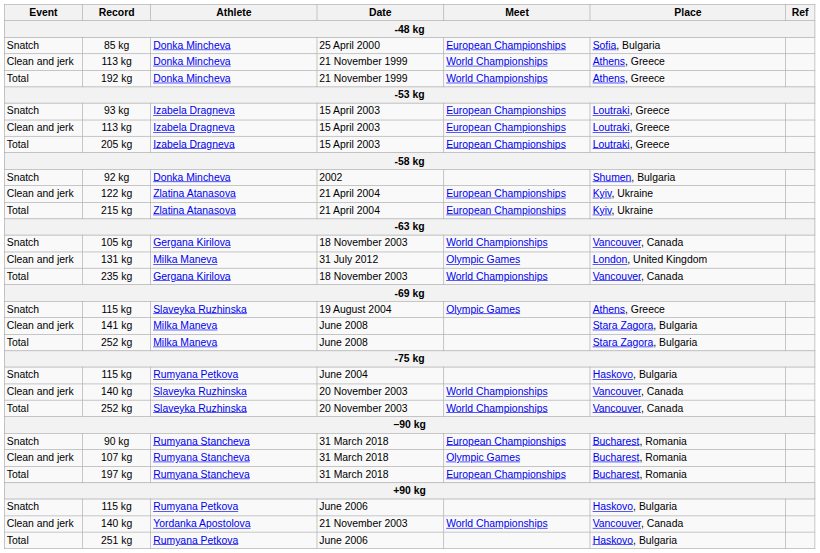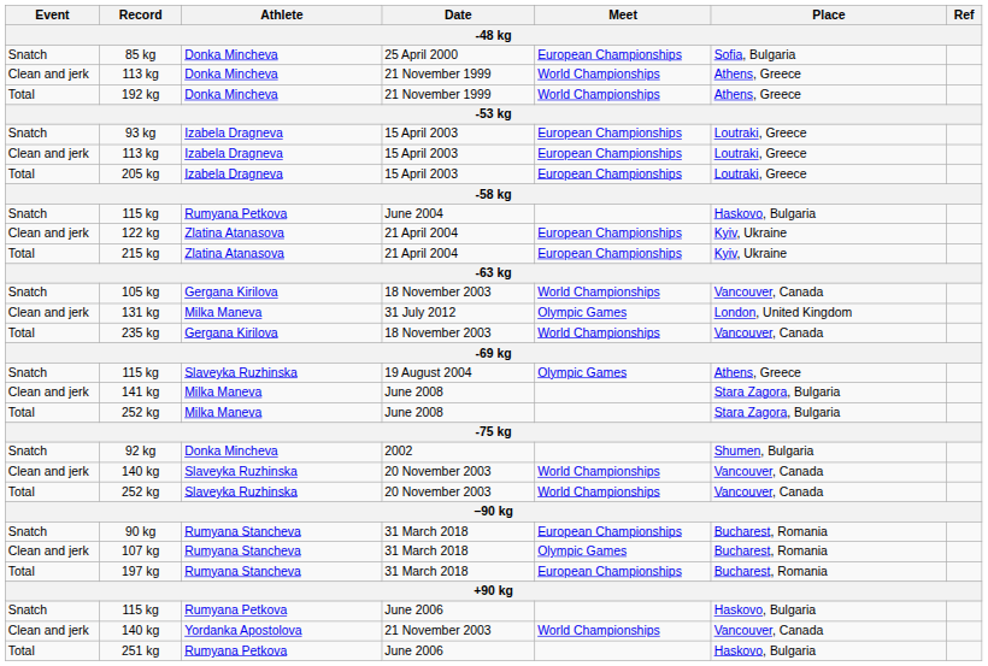 <table class="wikitable">
 <tr>
 <th width=8%>Event</th>
 <th width=7%>Record</th>
 <th width=17%>Athlete</th>
 <th width=13%>Date</th>
 <th width=15%>Meet</th>
 <th width=20%>Place</th>
 <th width=3%>Ref</th>
 </tr>
 <tr bgcolor="#DDDDDD">
 <th colspan="7">-48 kg</th>
 </tr>
 <tr>
 <td>Snatch</td>
 <td align="center">85 kg</td>
 <td><a href='#'>Donka Mincheva</a></td>
 <td>25 April 2000</td>
 <td><a href='#'>European Championships</a></td>
 <td><a href='#'>Sofia</a>, Bulgaria</td>
 <td></td>
 </tr>
 <tr>
 <td>Clean and jerk</td>
 <td align="center">113 kg</td>
 <td><a href='#'>Donka Mincheva</a></td>
 <td>21 November 1999</td>
 <td><a href='#'>World Championships</a></td>
 <td><a href='#'>Athens</a>, Greece</td>
 <td></td>
 </tr>
 <tr>
 <td>Total</td>
 <td align="center">192 kg</td>
 <td><a href='#'>Donka Mincheva</a></td>
 <td>21 November 1999</td>
 <td><a href='#'>World Championships</a></td>
 <td><a href='#'>Athens</a>, Greece</td>
 <td></td>
 </tr>
 <tr bgcolor="#DDDDDD">
 <th colspan="7">-53 kg</th>
 </tr>
 <tr>
 <td>Snatch</td>
 <td align="center">93 kg</td>
 <td><a href='#'>Izabela Dragneva</a></td>
 <td>15 April 2003</td>
 <td><a href='#'>European Championships</a></td>
 <td><a href='#'>Loutraki</a>, Greece</td>
 <td></td>
 </tr>
 <tr>
 <td>Clean and jerk</td>
 <td align="center">113 kg</td>
 <td><a href='#'>Izabela Dragneva</a></td>
 <td>15 April 2003</td>
 <td><a href='#'>European Championships</a></td>
 <td><a href='#'>Loutraki</a>, Greece</td>
 <td></td>
 </tr>
 <tr>
 <td>Total</td>
 <td align="center">205 kg</td>
 <td><a href='#'>Izabela Dragneva</a></td>
 <td>15 April 2003</td>
 <td><a href='#'>European Championships</a></td>
 <td><a href='#'>Loutraki</a>, Greece</td>
 <td></td>
 </tr>
 <tr bgcolor="#DDDDDD">
 <th colspan="7">-58 kg</th>
 </tr>
 <tr>
 <td>Snatch</td>
-<td align="center">92 kg</td>
-<td><a href='#'>Donka Mincheva</a></td>
-<td>2002</td>
+<td align="center">115 kg</td>
+<td><a href='#'>Rumyana Petkova</a></td>
+<td>June 2004</td>
 <td></td>
-<td><a href='#'>Shumen</a>, Bulgaria</td>
+<td><a href='#'>Haskovo</a>, Bulgaria</td>
 <td></td>
 </tr>
 <tr>
 <td>Clean and jerk</td>
 <td align="center">122 kg</td>
 <td><a href='#'>Zlatina Atanasova</a></td>
 <td>21 April 2004</td>
 <td><a href='#'>European Championships</a></td>
 <td><a href='#'>Kyiv</a>, Ukraine</td>
 <td></td>
 </tr>
 <tr>
 <td>Total</td>
 <td align="center">215 kg</td>
 <td><a href='#'>Zlatina Atanasova</a></td>
 <td>21 April 2004</td>
 <td><a href='#'>European Championships</a></td>
 <td><a href='#'>Kyiv</a>, Ukraine</td>
 <td></td>
 </tr>
 <tr bgcolor="#DDDDDD">
 <th colspan="7">-63 kg</th>
 </tr>
 <tr>
 <td>Snatch</td>
 <td align="center">105 kg</td>
 <td><a href='#'>Gergana Kirilova</a></td>
 <td>18 November 2003</td>
 <td><a href='#'>World Championships</a></td>
 <td><a href='#'>Vancouver</a>, Canada</td>
 <td></td>
 </tr>
 <tr>
 <td>Clean and jerk</td>
 <td align="center">131 kg</td>
 <td><a href='#'>Milka Maneva</a></td>
 <td>31 July 2012</td>
 <td><a href='#'>Olympic Games</a></td>
 <td><a href='#'>London</a>, United Kingdom</td>
 <td></td>
 </tr>
 <tr>
 <td>Total</td>
 <td align="center">235 kg</td>
 <td><a href='#'>Gergana Kirilova</a></td>
 <td>18 November 2003</td>
 <td><a href='#'>World Championships</a></td>
 <td><a href='#'>Vancouver</a>, Canada</td>
 <td></td>
 </tr>
 <tr bgcolor="#DDDDDD">
 <th colspan="7">-69 kg</th>
 </tr>
 <tr>
 <td>Snatch</td>
 <td align="center">115 kg</td>
 <td><a href='#'>Slaveyka Ruzhinska</a></td>
 <td>19 August 2004</td>
 <td><a href='#'>Olympic Games</a></td>
 <td><a href='#'>Athens</a>, Greece</td>
 <td></td>
 </tr>
 <tr>
 <td>Clean and jerk</td>
 <td align="center">141 kg</td>
 <td><a href='#'>Milka Maneva</a></td>
 <td>June 2008</td>
 <td></td>
 <td><a href='#'>Stara Zagora</a>, Bulgaria</td>
 <td></td>
 </tr>
 <tr>
 <td>Total</td>
 <td align="center">252 kg</td>
 <td><a href='#'>Milka Maneva</a></td>
 <td>June 2008</td>
 <td></td>
 <td><a href='#'>Stara Zagora</a>, Bulgaria</td>
 <td></td>
 </tr>
 <tr bgcolor="#DDDDDD">
 <th colspan="7">-75 kg</th>
 </tr>
 <tr>
 <td>Snatch</td>
-<td align="center">115 kg</td>
-<td><a href='#'>Rumyana Petkova</a></td>
-<td>June 2004</td>
+<td align="center">92 kg</td>
+<td><a href='#'>Donka Mincheva</a></td>
+<td>2002</td>
 <td></td>
-<td><a href='#'>Haskovo</a>, Bulgaria</td>
+<td><a href='#'>Shumen</a>, Bulgaria</td>
 <td></td>
 </tr>
 <tr>
 <td>Clean and jerk</td>
 <td align="center">140 kg</td>
 <td><a href='#'>Slaveyka Ruzhinska</a></td>
 <td>20 November 2003</td>
 <td><a href='#'>World Championships</a></td>
 <td><a href='#'>Vancouver</a>, Canada</td>
 <td></td>
 </tr>
 <tr>
 <td>Total</td>
 <td align="center">252 kg</td>
 <td><a href='#'>Slaveyka Ruzhinska</a></td>
 <td>20 November 2003</td>
 <td><a href='#'>World Championships</a></td>
 <td><a href='#'>Vancouver</a>, Canada</td>
 <td></td>
 </tr>
 <tr bgcolor="#DDDDDD">
 <th colspan="7">–90 kg</th>
 </tr>
 <tr>
 <td>Snatch</td>
 <td align="center">90 kg</td>
 <td><a href='#'>Rumyana Stancheva</a></td>
 <td>31 March 2018</td>
 <td><a href='#'>European Championships</a></td>
 <td><a href='#'>Bucharest</a>, Romania</td>
 <td></td>
 </tr>
 <tr>
 <td>Clean and jerk</td>
 <td align="center">107 kg</td>
 <td><a href='#'>Rumyana Stancheva</a></td>
 <td>31 March 2018</td>
 <td><a href='#'>Olympic Games</a></td>
 <td><a href='#'>Bucharest</a>, Romania</td>
 <td></td>
 </tr>
 <tr>
 <td>Total</td>
 <td align="center">197 kg</td>
 <td><a href='#'>Rumyana Stancheva</a></td>
 <td>31 March 2018</td>
 <td><a href='#'>European Championships</a></td>
 <td><a href='#'>Bucharest</a>, Romania</td>
 <td></td>
 </tr>
 <tr bgcolor="#DDDDDD">
 <th colspan="7">+90 kg</th>
 </tr>
 <tr>
 <td>Snatch</td>
 <td align="center">115 kg</td>
 <td><a href='#'>Rumyana Petkova</a></td>
 <td>June 2006</td>
 <td></td>
 <td><a href='#'>Haskovo</a>, Bulgaria</td>
 <td></td>
 </tr>
 <tr>
 <td>Clean and jerk</td>
 <td align="center">140 kg</td>
 <td><a href='#'>Yordanka Apostolova</a></td>
 <td>21 November 2003</td>
 <td><a href='#'>World Championships</a></td>
 <td><a href='#'>Vancouver</a>, Canada</td>
 <td></td>
 </tr>
 <tr>
 <td>Total</td>
 <td align="center">251 kg</td>
 <td><a href='#'>Rumyana Petkova</a></td>
 <td>June 2006</td>
 <td></td>
 <td><a href='#'>Haskovo</a>, Bulgaria</td>
 <td></td>
 </tr>
 </table>
